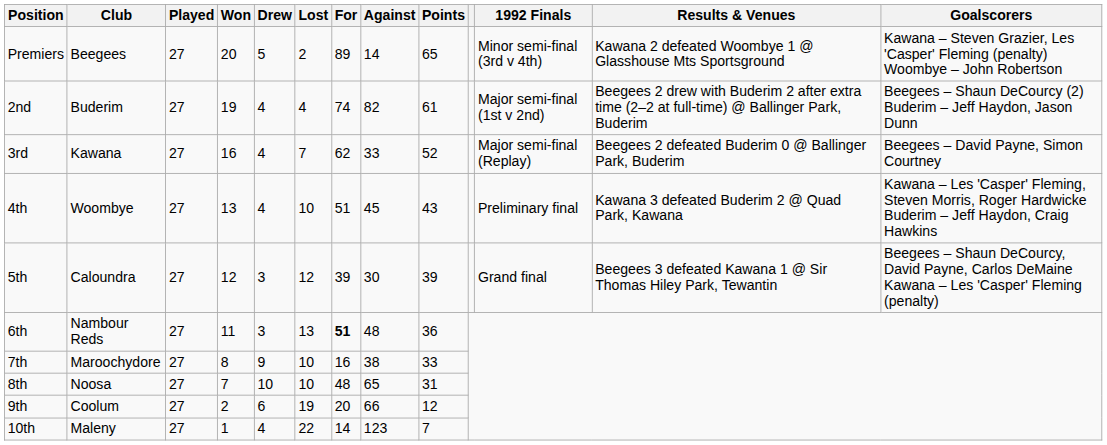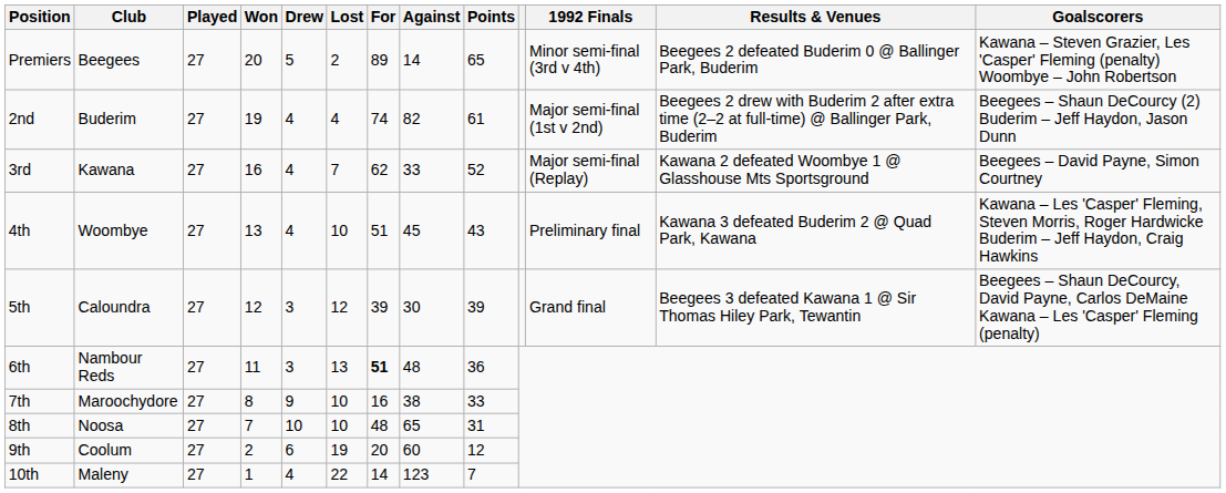 <table class="wikitable">
 <tr>
 <th>Position</th>
 <th>Club</th>
 <th>Played</th>
 <th>Won</th>
 <th>Drew</th>
 <th>Lost</th>
 <th>For</th>
 <th>Against</th>
 <th>Points</th>
 <th></th>
 <th>1992 Finals</th>
 <th>Results & Venues</th>
 <th>Goalscorers</th>
 </tr>
 <tr>
 <td>Premiers</td>
 <td>Beegees</td>
 <td>27</td>
 <td>20</td>
 <td>5</td>
 <td>2</td>
 <td>89</td>
 <td>14</td>
 <td>65</td>
 <td></td>
 <td>Minor semi-final (3rd v 4th)</td>
-<td>Kawana 2 defeated Woombye 1 @ Glasshouse Mts Sportsground</td>
+<td>Beegees 2 defeated Buderim 0 @ Ballinger Park, Buderim</td>
 <td>Kawana – Steven Grazier, Les 'Casper' Fleming (penalty)<br>Woombye – John Robertson</td>
 </tr>
 <tr>
 <td>2nd</td>
 <td>Buderim</td>
 <td>27</td>
 <td>19</td>
 <td>4</td>
 <td>4</td>
 <td>74</td>
 <td>82</td>
 <td>61</td>
 <td></td>
 <td>Major semi-final (1st v 2nd)</td>
 <td>Beegees 2 drew with Buderim 2 after extra time (2–2 at full-time) @ Ballinger Park, Buderim</td>
 <td>Beegees – Shaun DeCourcy (2)<br>Buderim – Jeff Haydon, Jason Dunn</td>
 </tr>
 <tr>
 <td>3rd</td>
 <td>Kawana</td>
 <td>27</td>
 <td>16</td>
 <td>4</td>
 <td>7</td>
 <td>62</td>
 <td>33</td>
 <td>52</td>
 <td></td>
 <td>Major semi-final (Replay)</td>
-<td>Beegees 2 defeated Buderim 0 @ Ballinger Park, Buderim</td>
+<td>Kawana 2 defeated Woombye 1 @ Glasshouse Mts Sportsground</td>
 <td>Beegees – David Payne, Simon Courtney</td>
 </tr>
 <tr>
 <td>4th</td>
 <td>Woombye</td>
 <td>27</td>
 <td>13</td>
 <td>4</td>
 <td>10</td>
 <td>51</td>
 <td>45</td>
 <td>43</td>
 <td></td>
 <td>Preliminary final</td>
 <td>Kawana 3 defeated Buderim 2 @ Quad Park, Kawana</td>
 <td>Kawana – Les 'Casper' Fleming, Steven Morris, Roger Hardwicke<br>Buderim – Jeff Haydon, Craig Hawkins</td>
 </tr>
 <tr>
 <td>5th</td>
 <td>Caloundra</td>
 <td>27</td>
 <td>12</td>
 <td>3</td>
 <td>12</td>
 <td>39</td>
 <td>30</td>
 <td>39</td>
 <td></td>
 <td>Grand final</td>
 <td>Beegees 3 defeated Kawana 1 @ Sir Thomas Hiley Park, Tewantin</td>
 <td>Beegees – Shaun DeCourcy, David Payne, Carlos DeMaine<br>Kawana – Les 'Casper' Fleming (penalty)</td>
 </tr>
 <tr>
 <td>6th</td>
 <td>Nambour Reds</td>
 <td>27</td>
 <td>11</td>
 <td>3</td>
 <td>13</td>
 <td><strong>51</strong></td>
 <td>48</td>
 <td>36</td>
 </tr>
 <tr>
 <td>7th</td>
 <td>Maroochydore</td>
 <td>27</td>
 <td>8</td>
 <td>9</td>
 <td>10</td>
 <td>16</td>
 <td>38</td>
 <td>33</td>
 </tr>
 <tr>
 <td>8th</td>
 <td>Noosa</td>
 <td>27</td>
 <td>7</td>
 <td>10</td>
 <td>10</td>
 <td>48</td>
 <td>65</td>
 <td>31</td>
 </tr>
 <tr>
 <td>9th</td>
 <td>Coolum</td>
 <td>27</td>
 <td>2</td>
 <td>6</td>
 <td>19</td>
 <td>20</td>
-<td>66</td>
+<td>60</td>
 <td>12</td>
 </tr>
 <tr>
 <td>10th</td>
 <td>Maleny</td>
 <td>27</td>
 <td>1</td>
 <td>4</td>
 <td>22</td>
 <td>14</td>
 <td>123</td>
 <td>7</td>
 </tr>
 </table>
